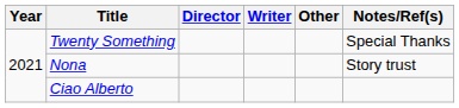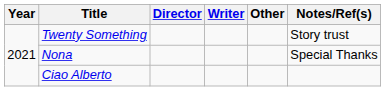 <table class="wikitable">
 <tr>
 <th>Year</th>
 <th>Title</th>
 <th><a href='#'>Director</a></th>
 <th><a href='#'>Writer</a></th>
 <th>Other</th>
 <th>Notes/Ref(s)</th>
 </tr>
 <tr>
 <td rowspan="3">2021</td>
 <td><em><a href='#'>Twenty Something</a></em></td>
 <td></td>
 <td></td>
 <td></td>
-<td>Special Thanks</td>
+<td>Story trust</td>
 </tr>
 <tr>
 <td><em><a href='#'>Nona</a></em></td>
 <td></td>
 <td></td>
 <td></td>
-<td>Story trust</td>
+<td>Special Thanks</td>
 </tr>
 <tr>
 <td><em><a href='#'>Ciao Alberto</a></em></td>
 <td></td>
 <td></td>
 <td></td>
 <td></td>
 </tr>
 </table>
